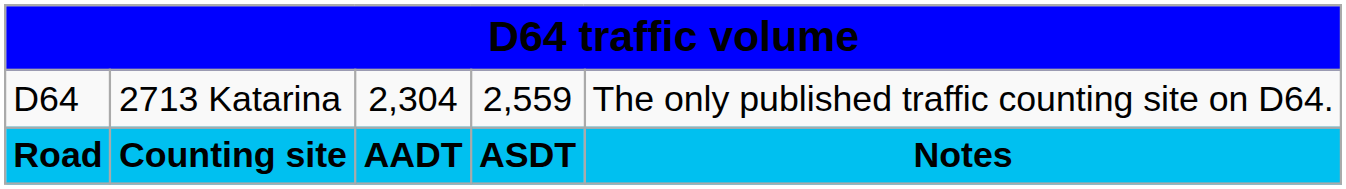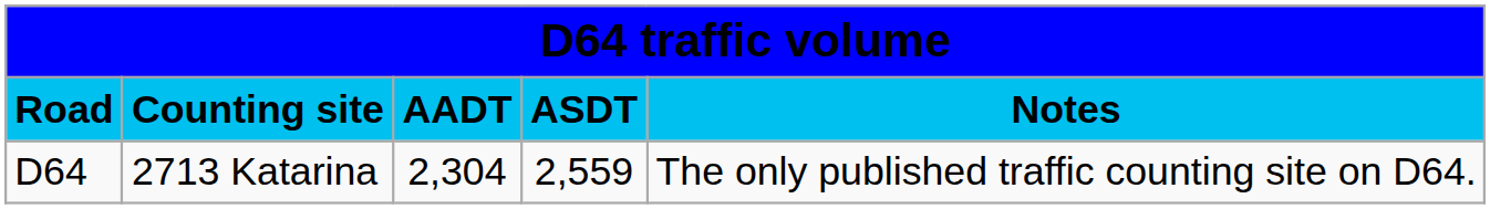 <table class="wikitable">
 <tr>
 <td colspan=5 bgcolor=blue align=center style=margin-top:15><span><big><strong>D64 traffic volume</strong></big></span></td>
+</tr>
+<tr>
+<td align=center bgcolor=00c0f0><strong>Road</strong></td>
+<td align=center bgcolor=00c0f0><strong>Counting site</strong></td>
+<td align=center bgcolor=00c0f0><strong>AADT</strong></td>
+<td align=center bgcolor=00c0f0><strong>ASDT</strong></td>
+<td align=center bgcolor=00c0f0><strong>Notes</strong></td>
 </tr>
 <tr>
 <td> D64</td>
 <td>2713 Katarina</td>
 <td align=center>2,304</td>
 <td align=center>2,559</td>
 <td>The only published traffic counting site on D64.</td>
 </tr>
-<tr>
-<td align=center bgcolor=00c0f0><strong>Road</strong></td>
-<td align=center bgcolor=00c0f0><strong>Counting site</strong></td>
-<td align=center bgcolor=00c0f0><strong>AADT</strong></td>
-<td align=center bgcolor=00c0f0><strong>ASDT</strong></td>
-<td align=center bgcolor=00c0f0><strong>Notes</strong></td>
-</tr>
 </table>
